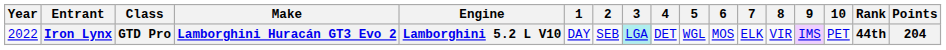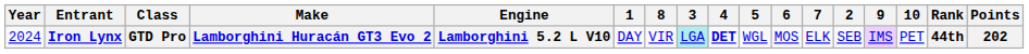 <table class="wikitable" style="text-align:center; font-size:85%">
 <tr>
 <th>Year</th>
 <th>Entrant</th>
 <th>Class</th>
 <th>Make</th>
 <th>Engine</th>
 <th>1</th>
-<th>2</th>
+<th>8</th>
 <th>3</th>
 <th>4</th>
 <th>5</th>
 <th>6</th>
 <th>7</th>
-<th>8</th>
+<th>2</th>
 <th>9</th>
 <th>10</th>
 <th>Rank</th>
 <th>Points</th>
 </tr>
 <tr>
-<td><a href='#'>2022</a></td>
+<td><a href='#'>2024</a></td>
 <th nowrap><a href='#'>Iron Lynx</a></th>
 <th nowrap>GTD Pro</th>
 <th nowrap><a href='#'>Lamborghini Huracán GT3 Evo 2</a></th>
 <th nowrap><a href='#'>Lamborghini</a> 5.2 L V10</th>
 <td><a href='#'>DAY</a></td>
-<td><a href='#'>SEB</a></td>
+<td><a href='#'>VIR</a></td>
 <td style="background: paleturquoise;"><a href='#'>LGA</a></td>
-<td><a href='#'>DET</a></td>
+<td><strong><a href='#'>DET</a></strong></td>
 <td><a href='#'>WGL</a></td>
 <td><a href='#'>MOS</a></td>
 <td><a href='#'>ELK</a></td>
-<td><a href='#'>VIR</a></td>
+<td><a href='#'>SEB</a></td>
 <td style="background:#EFCFFF;"><a href='#'>IMS</a><br></td>
 <td><a href='#'>PET</a></td>
 <th>44th</th>
-<th>204</th>
+<th>202</th>
 </tr>
 </table>
